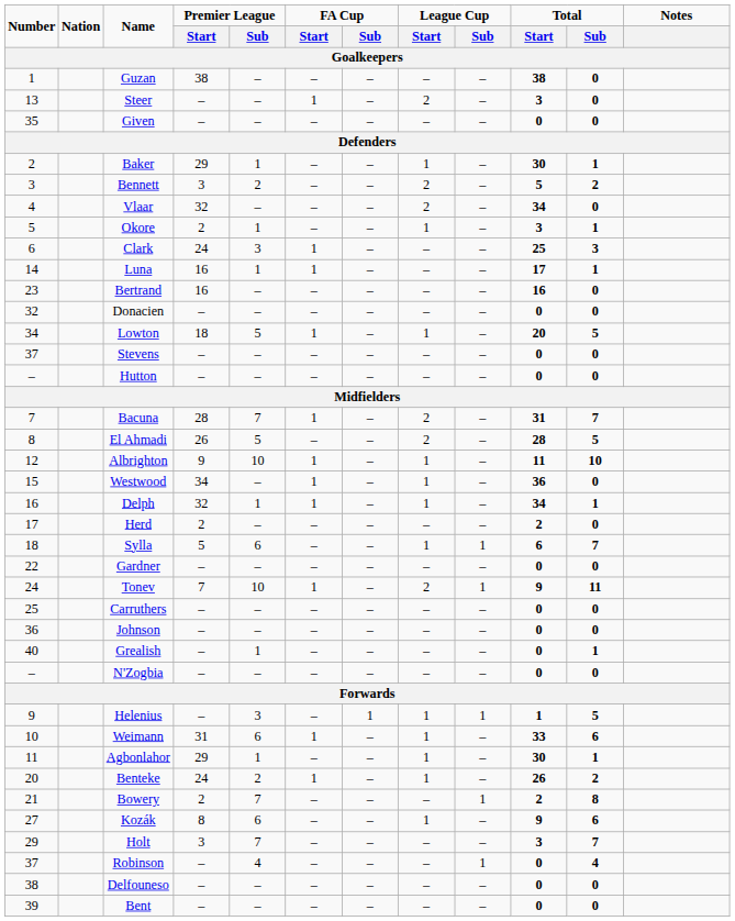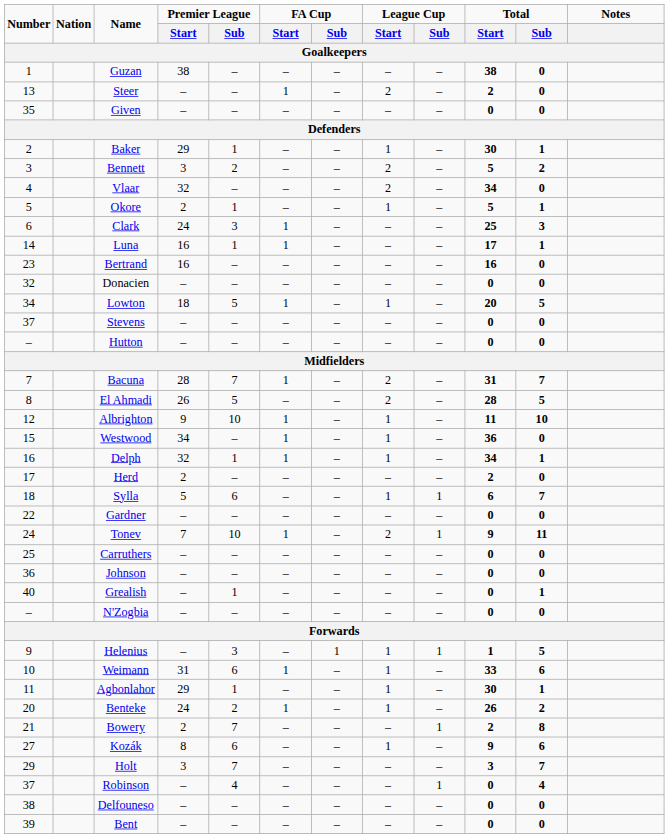 <table class="wikitable" style="font-size: 100%; text-align: center">
 <tr>
 <td rowspan="2"><strong>Number</strong></td>
 <td rowspan="2"><strong>Nation</strong></td>
 <td rowspan="2";><strong>Name</strong></td>
 <td colspan="2"><strong>Premier League</strong></td>
 <td colspan="2"><strong>FA Cup</strong></td>
 <td colspan="2"><strong>League Cup</strong></td>
 <td colspan="2"><strong>Total</strong></td>
 <td><strong>Notes</strong></td>
 </tr>
 <tr>
 <th width=60><a href='#'>Start</a></th>
 <th width=60><a href='#'>Sub</a></th>
 <th width=60><a href='#'>Start</a></th>
 <th width=60><a href='#'>Sub</a></th>
 <th width=60><a href='#'>Start</a></th>
 <th width=60><a href='#'>Sub</a></th>
 <th width=60><a href='#'>Start</a></th>
 <th width=60><a href='#'>Sub</a></th>
 <th width=120></th>
 </tr>
 <tr>
 <th colspan=12>Goalkeepers</th>
 </tr>
 <tr>
 <td>1</td>
 <td></td>
 <td><a href='#'>Guzan</a></td>
 <td>38</td>
 <td>–</td>
 <td>–</td>
 <td>–</td>
 <td>–</td>
 <td>–</td>
 <td><strong>38</strong></td>
 <td><strong>0</strong></td>
 <td></td>
 </tr>
 <tr>
 <td>13</td>
 <td></td>
 <td><a href='#'>Steer</a></td>
 <td>–</td>
 <td>–</td>
 <td>1</td>
 <td>–</td>
 <td>2</td>
 <td>–</td>
-<td><strong>3</strong></td>
+<td><strong>2</strong></td>
 <td><strong>0</strong></td>
 <td></td>
 </tr>
 <tr>
 <td>35</td>
 <td></td>
 <td><a href='#'>Given</a></td>
 <td>–</td>
 <td>–</td>
 <td>–</td>
 <td>–</td>
 <td>–</td>
 <td>–</td>
 <td><strong>0</strong></td>
 <td><strong>0</strong></td>
 <td></td>
 </tr>
 <tr>
 <th colspan=12>Defenders</th>
 </tr>
 <tr>
 <td>2</td>
 <td></td>
 <td><a href='#'>Baker</a></td>
 <td>29</td>
 <td>1</td>
 <td>–</td>
 <td>–</td>
 <td>1</td>
 <td>–</td>
 <td><strong>30</strong></td>
 <td><strong>1</strong></td>
 <td></td>
 </tr>
 <tr>
 <td>3</td>
 <td></td>
 <td><a href='#'>Bennett</a></td>
 <td>3</td>
 <td>2</td>
 <td>–</td>
 <td>–</td>
 <td>2</td>
 <td>–</td>
 <td><strong>5</strong></td>
 <td><strong>2</strong></td>
 <td></td>
 </tr>
 <tr>
 <td>4</td>
 <td></td>
 <td><a href='#'>Vlaar</a></td>
 <td>32</td>
 <td>–</td>
 <td>–</td>
 <td>–</td>
 <td>2</td>
 <td>–</td>
 <td><strong>34</strong></td>
 <td><strong>0</strong></td>
 <td></td>
 </tr>
 <tr>
 <td>5</td>
 <td></td>
 <td><a href='#'>Okore</a></td>
 <td>2</td>
 <td>1</td>
 <td>–</td>
 <td>–</td>
 <td>1</td>
 <td>–</td>
-<td><strong>3</strong></td>
+<td><strong>5</strong></td>
 <td><strong>1</strong></td>
 <td></td>
 </tr>
 <tr>
 <td>6</td>
 <td></td>
 <td><a href='#'>Clark</a></td>
 <td>24</td>
 <td>3</td>
 <td>1</td>
 <td>–</td>
 <td>–</td>
 <td>–</td>
 <td><strong>25</strong></td>
 <td><strong>3</strong></td>
 <td></td>
 </tr>
 <tr>
 <td>14</td>
 <td></td>
 <td><a href='#'>Luna</a></td>
 <td>16</td>
 <td>1</td>
 <td>1</td>
 <td>–</td>
 <td>–</td>
 <td>–</td>
 <td><strong>17</strong></td>
 <td><strong>1</strong></td>
 <td></td>
 </tr>
 <tr>
 <td>23</td>
 <td></td>
 <td><a href='#'>Bertrand</a></td>
 <td>16</td>
 <td>–</td>
 <td>–</td>
 <td>–</td>
 <td>–</td>
 <td>–</td>
 <td><strong>16</strong></td>
 <td><strong>0</strong></td>
 <td></td>
 </tr>
 <tr>
 <td>32</td>
 <td></td>
 <td>Donacien</td>
 <td>–</td>
 <td>–</td>
 <td>–</td>
 <td>–</td>
 <td>–</td>
 <td>–</td>
 <td><strong>0</strong></td>
 <td><strong>0</strong></td>
 <td></td>
 </tr>
 <tr>
 <td>34</td>
 <td></td>
 <td><a href='#'>Lowton</a></td>
 <td>18</td>
 <td>5</td>
 <td>1</td>
 <td>–</td>
 <td>1</td>
 <td>–</td>
 <td><strong>20</strong></td>
 <td><strong>5</strong></td>
 <td></td>
 </tr>
 <tr>
 <td>37</td>
 <td></td>
 <td><a href='#'>Stevens</a></td>
 <td>–</td>
 <td>–</td>
 <td>–</td>
 <td>–</td>
 <td>–</td>
 <td>–</td>
 <td><strong>0</strong></td>
 <td><strong>0</strong></td>
 <td><br></td>
 </tr>
 <tr>
 <td>–</td>
 <td></td>
 <td><a href='#'>Hutton</a></td>
 <td>–</td>
 <td>–</td>
 <td>–</td>
 <td>–</td>
 <td>–</td>
 <td>–</td>
 <td><strong>0</strong></td>
 <td><strong>0</strong></td>
 <td></td>
 </tr>
 <tr>
 <th colspan=12>Midfielders</th>
 </tr>
 <tr>
 <td>7</td>
 <td></td>
 <td><a href='#'>Bacuna</a></td>
 <td>28</td>
 <td>7</td>
 <td>1</td>
 <td>–</td>
 <td>2</td>
 <td>–</td>
 <td><strong>31</strong></td>
 <td><strong>7</strong></td>
 <td></td>
 </tr>
 <tr>
 <td>8</td>
 <td></td>
 <td><a href='#'>El Ahmadi</a></td>
 <td>26</td>
 <td>5</td>
 <td>–</td>
 <td>–</td>
 <td>2</td>
 <td>–</td>
 <td><strong>28</strong></td>
 <td><strong>5</strong></td>
 <td></td>
 </tr>
 <tr>
 <td>12</td>
 <td></td>
 <td><a href='#'>Albrighton</a></td>
 <td>9</td>
 <td>10</td>
 <td>1</td>
 <td>–</td>
 <td>1</td>
 <td>–</td>
 <td><strong>11</strong></td>
 <td><strong>10</strong></td>
 <td></td>
 </tr>
 <tr>
 <td>15</td>
 <td></td>
 <td><a href='#'>Westwood</a></td>
 <td>34</td>
 <td>–</td>
 <td>1</td>
 <td>–</td>
 <td>1</td>
 <td>–</td>
 <td><strong>36</strong></td>
 <td><strong>0</strong></td>
 <td></td>
 </tr>
 <tr>
 <td>16</td>
 <td></td>
 <td><a href='#'>Delph</a></td>
 <td>32</td>
 <td>1</td>
 <td>1</td>
 <td>–</td>
 <td>1</td>
 <td>–</td>
 <td><strong>34</strong></td>
 <td><strong>1</strong></td>
 <td></td>
 </tr>
 <tr>
 <td>17</td>
 <td></td>
 <td><a href='#'>Herd</a></td>
 <td>2</td>
 <td>–</td>
 <td>–</td>
 <td>–</td>
 <td>–</td>
 <td>–</td>
 <td><strong>2</strong></td>
 <td><strong>0</strong></td>
 <td></td>
 </tr>
 <tr>
 <td>18</td>
 <td></td>
 <td><a href='#'>Sylla</a></td>
 <td>5</td>
 <td>6</td>
 <td>–</td>
 <td>–</td>
 <td>1</td>
 <td>1</td>
 <td><strong>6</strong></td>
 <td><strong>7</strong></td>
 <td></td>
 </tr>
 <tr>
 <td>22</td>
 <td></td>
 <td><a href='#'>Gardner</a></td>
 <td>–</td>
 <td>–</td>
 <td>–</td>
 <td>–</td>
 <td>–</td>
 <td>–</td>
 <td><strong>0</strong></td>
 <td><strong>0</strong></td>
 <td></td>
 </tr>
 <tr>
 <td>24</td>
 <td></td>
 <td><a href='#'>Tonev</a></td>
 <td>7</td>
 <td>10</td>
 <td>1</td>
 <td>–</td>
 <td>2</td>
 <td>1</td>
 <td><strong>9</strong></td>
 <td><strong>11</strong></td>
 <td></td>
 </tr>
 <tr>
 <td>25</td>
 <td></td>
 <td><a href='#'>Carruthers</a></td>
 <td>–</td>
 <td>–</td>
 <td>–</td>
 <td>–</td>
 <td>–</td>
 <td>–</td>
 <td><strong>0</strong></td>
 <td><strong>0</strong></td>
 <td></td>
 </tr>
 <tr>
 <td>36</td>
 <td></td>
 <td><a href='#'>Johnson</a></td>
 <td>–</td>
 <td>–</td>
 <td>–</td>
 <td>–</td>
 <td>–</td>
 <td>–</td>
 <td><strong>0</strong></td>
 <td><strong>0</strong></td>
 <td></td>
 </tr>
 <tr>
 <td>40</td>
 <td></td>
 <td><a href='#'>Grealish</a></td>
 <td>–</td>
 <td>1</td>
 <td>–</td>
 <td>–</td>
 <td>–</td>
 <td>–</td>
 <td><strong>0</strong></td>
 <td><strong>1</strong></td>
 <td></td>
 </tr>
 <tr>
 <td>–</td>
 <td></td>
 <td><a href='#'>N'Zogbia</a></td>
 <td>–</td>
 <td>–</td>
 <td>–</td>
 <td>–</td>
 <td>–</td>
 <td>–</td>
 <td><strong>0</strong></td>
 <td><strong>0</strong></td>
 <td></td>
 </tr>
 <tr>
 <th colspan=12>Forwards</th>
 </tr>
 <tr>
 <td>9</td>
 <td></td>
 <td><a href='#'>Helenius</a></td>
 <td>–</td>
 <td>3</td>
 <td>–</td>
 <td>1</td>
 <td>1</td>
 <td>1</td>
 <td><strong>1</strong></td>
 <td><strong>5</strong></td>
 <td></td>
 </tr>
 <tr>
 <td>10</td>
 <td></td>
 <td><a href='#'>Weimann</a></td>
 <td>31</td>
 <td>6</td>
 <td>1</td>
 <td>–</td>
 <td>1</td>
 <td>–</td>
 <td><strong>33</strong></td>
 <td><strong>6</strong></td>
 <td></td>
 </tr>
 <tr>
 <td>11</td>
 <td></td>
 <td><a href='#'>Agbonlahor</a></td>
 <td>29</td>
 <td>1</td>
 <td>–</td>
 <td>–</td>
 <td>1</td>
 <td>–</td>
 <td><strong>30</strong></td>
 <td><strong>1</strong></td>
 <td></td>
 </tr>
 <tr>
 <td>20</td>
 <td></td>
 <td><a href='#'>Benteke</a></td>
 <td>24</td>
 <td>2</td>
 <td>1</td>
 <td>–</td>
 <td>1</td>
 <td>–</td>
 <td><strong>26</strong></td>
 <td><strong>2</strong></td>
 <td></td>
 </tr>
 <tr>
 <td>21</td>
 <td></td>
 <td><a href='#'>Bowery</a></td>
 <td>2</td>
 <td>7</td>
 <td>–</td>
 <td>–</td>
 <td>–</td>
 <td>1</td>
 <td><strong>2</strong></td>
 <td><strong>8</strong></td>
 <td></td>
 </tr>
 <tr>
 <td>27</td>
 <td></td>
 <td><a href='#'>Kozák</a></td>
 <td>8</td>
 <td>6</td>
 <td>–</td>
 <td>–</td>
 <td>1</td>
 <td>–</td>
 <td><strong>9</strong></td>
 <td><strong>6</strong></td>
 <td></td>
 </tr>
 <tr>
 <td>29</td>
 <td></td>
 <td><a href='#'>Holt</a></td>
 <td>3</td>
 <td>7</td>
 <td>–</td>
 <td>–</td>
 <td>–</td>
 <td>–</td>
 <td><strong>3</strong></td>
 <td><strong>7</strong></td>
 <td></td>
 </tr>
 <tr>
 <td>37</td>
 <td></td>
 <td><a href='#'>Robinson</a></td>
 <td>–</td>
 <td>4</td>
 <td>–</td>
 <td>–</td>
 <td>–</td>
 <td>1</td>
 <td><strong>0</strong></td>
 <td><strong>4</strong></td>
 <td></td>
 </tr>
 <tr>
 <td>38</td>
 <td></td>
 <td><a href='#'>Delfouneso</a></td>
 <td>–</td>
 <td>–</td>
 <td>–</td>
 <td>–</td>
 <td>–</td>
 <td>–</td>
 <td><strong>0</strong></td>
 <td><strong>0</strong></td>
 <td><br></td>
 </tr>
 <tr>
 <td>39</td>
 <td></td>
 <td><a href='#'>Bent</a></td>
 <td>–</td>
 <td>–</td>
 <td>–</td>
 <td>–</td>
 <td>–</td>
 <td>–</td>
 <td><strong>0</strong></td>
 <td><strong>0</strong></td>
 <td></td>
 </tr>
 </table>
